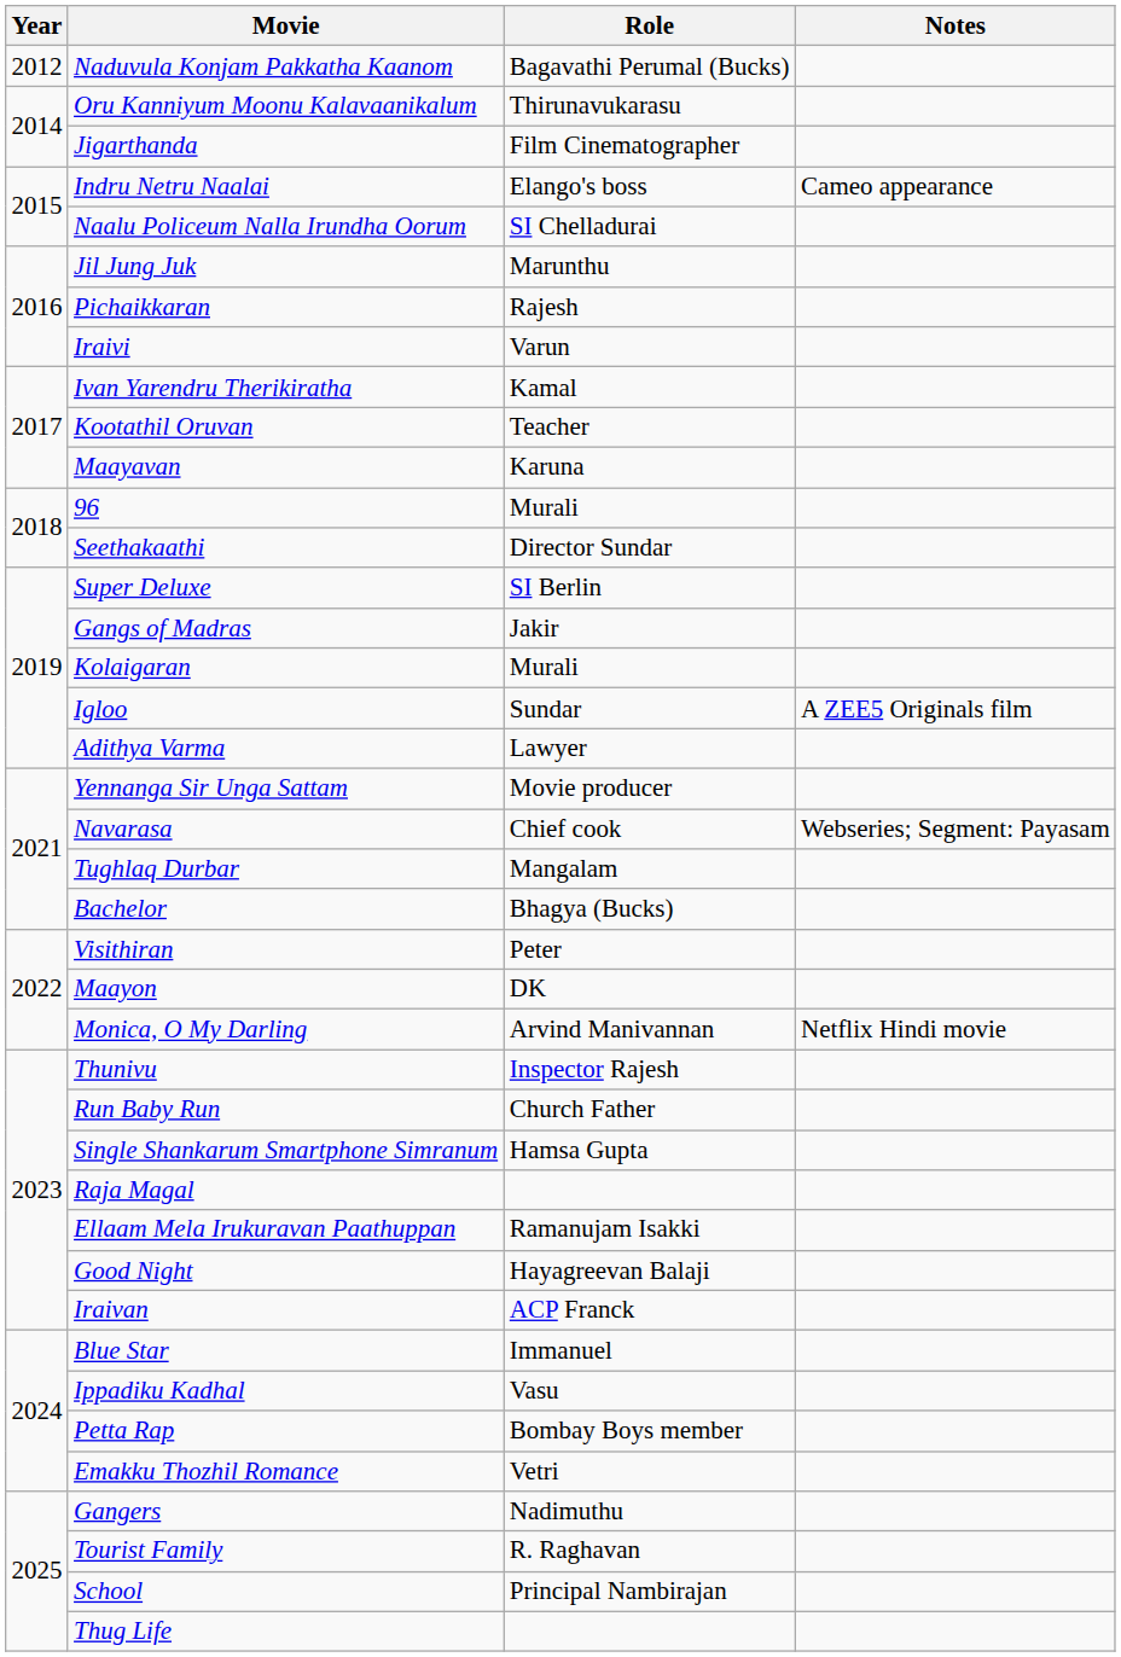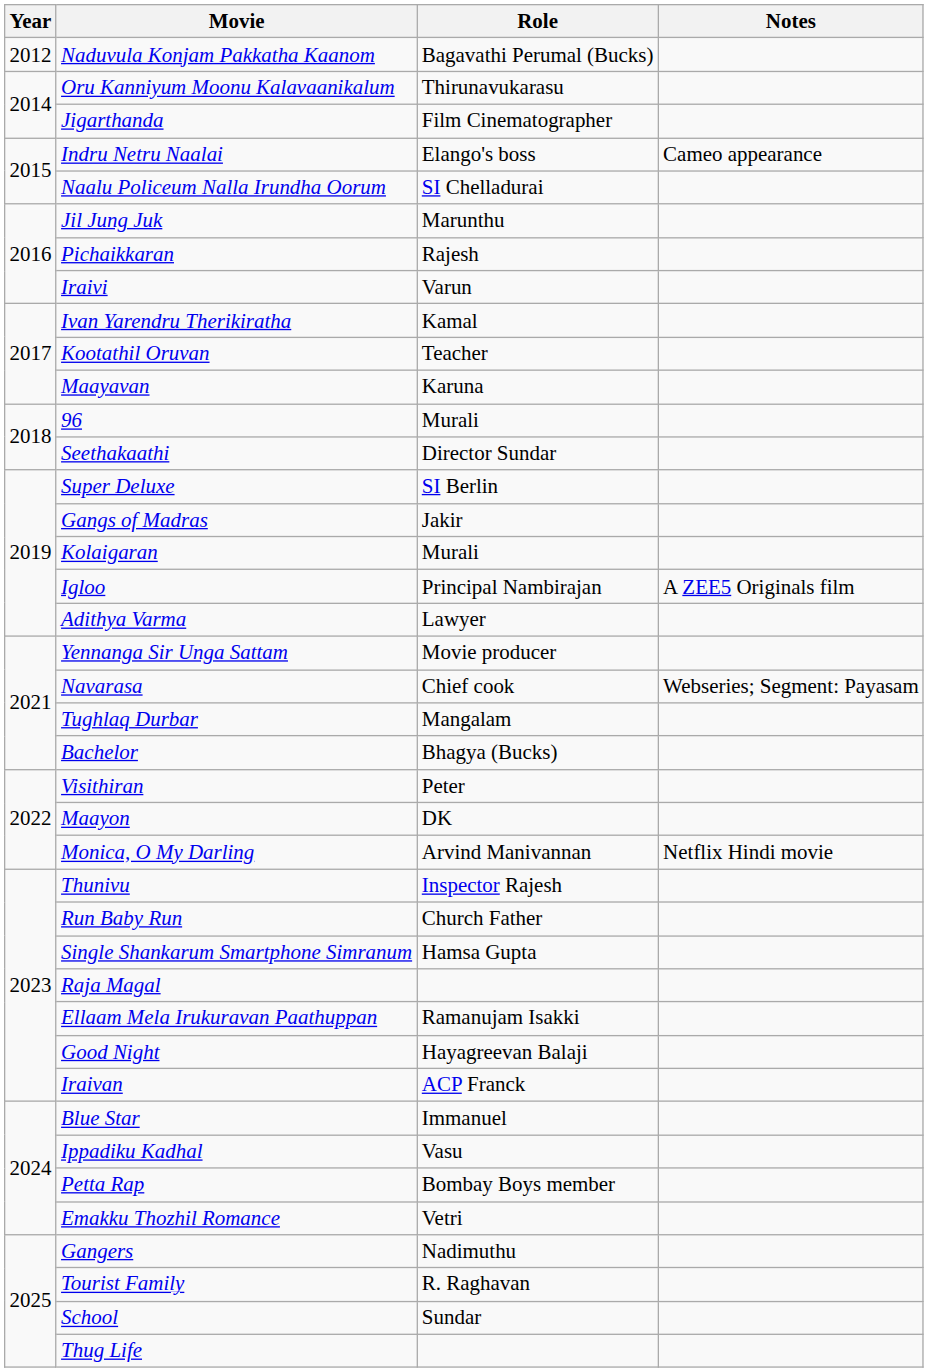 <table class="wikitable sortable">
 <tr>
 <th>Year</th>
 <th>Movie</th>
 <th>Role</th>
 <th>Notes</th>
 </tr>
 <tr>
 <td>2012</td>
 <td><em> <a href='#'>Naduvula Konjam Pakkatha Kaanom</a></em></td>
 <td>Bagavathi Perumal (Bucks)</td>
 <td></td>
 </tr>
 <tr>
 <td rowspan="2">2014</td>
 <td><em><a href='#'>Oru Kanniyum Moonu Kalavaanikalum</a></em></td>
 <td>Thirunavukarasu</td>
 <td></td>
 </tr>
 <tr>
 <td><em><a href='#'>Jigarthanda</a></em></td>
 <td>Film Cinematographer</td>
 <td></td>
 </tr>
 <tr>
 <td rowspan="2">2015</td>
 <td><em><a href='#'>Indru Netru Naalai</a></em></td>
 <td>Elango's boss</td>
 <td>Cameo appearance</td>
 </tr>
 <tr>
 <td><em><a href='#'>Naalu Policeum Nalla Irundha Oorum</a></em></td>
 <td><a href='#'>SI</a> Chelladurai</td>
 <td></td>
 </tr>
 <tr>
 <td rowspan="3">2016</td>
 <td><em><a href='#'>Jil Jung Juk</a></em></td>
 <td>Marunthu</td>
 <td></td>
 </tr>
 <tr>
 <td><em><a href='#'>Pichaikkaran</a></em></td>
 <td>Rajesh</td>
 <td></td>
 </tr>
 <tr>
 <td><em><a href='#'>Iraivi</a></em></td>
 <td>Varun</td>
 <td></td>
 </tr>
 <tr>
 <td rowspan="3">2017</td>
 <td><em><a href='#'>Ivan Yarendru Therikiratha</a></em></td>
 <td>Kamal</td>
 <td></td>
 </tr>
 <tr>
 <td><em><a href='#'>Kootathil Oruvan</a></em></td>
 <td>Teacher</td>
 <td></td>
 </tr>
 <tr>
 <td><em><a href='#'>Maayavan</a></em></td>
 <td>Karuna</td>
 <td></td>
 </tr>
 <tr>
 <td rowspan="2">2018</td>
 <td><em><a href='#'>96</a></em></td>
 <td>Murali</td>
 <td></td>
 </tr>
 <tr>
 <td><em><a href='#'>Seethakaathi</a></em></td>
 <td>Director Sundar</td>
 <td></td>
 </tr>
 <tr>
 <td rowspan="5">2019</td>
 <td><em><a href='#'>Super Deluxe</a></em></td>
 <td><a href='#'>SI</a> Berlin</td>
 <td></td>
 </tr>
 <tr>
 <td><em><a href='#'>Gangs of Madras</a></em></td>
 <td>Jakir</td>
 <td></td>
 </tr>
 <tr>
 <td><em><a href='#'>Kolaigaran</a></em></td>
 <td>Murali</td>
 <td></td>
 </tr>
 <tr>
 <td><em><a href='#'>Igloo</a></em></td>
-<td>Sundar</td>
+<td>Principal Nambirajan</td>
 <td>A <a href='#'>ZEE5</a> Originals film</td>
 </tr>
 <tr>
 <td><em><a href='#'>Adithya Varma</a></em></td>
 <td>Lawyer</td>
 <td></td>
 </tr>
 <tr>
 <td rowspan="4">2021</td>
 <td><em><a href='#'>Yennanga Sir Unga Sattam</a></em></td>
 <td>Movie producer</td>
 <td></td>
 </tr>
 <tr>
 <td><em><a href='#'>Navarasa</a></em></td>
 <td>Chief cook</td>
 <td>Webseries; Segment: Payasam</td>
 </tr>
 <tr>
 <td><em><a href='#'>Tughlaq Durbar</a></em></td>
 <td>Mangalam</td>
 <td></td>
 </tr>
 <tr>
 <td><em><a href='#'>Bachelor</a></em></td>
 <td>Bhagya (Bucks)</td>
 <td></td>
 </tr>
 <tr>
 <td rowspan="3">2022</td>
 <td><em><a href='#'>Visithiran</a></em></td>
 <td>Peter</td>
 <td></td>
 </tr>
 <tr>
 <td><em><a href='#'>Maayon</a></em></td>
 <td>DK</td>
 <td></td>
 </tr>
 <tr>
 <td><em><a href='#'>Monica, O My Darling</a></em></td>
 <td>Arvind Manivannan</td>
 <td>Netflix Hindi movie</td>
 </tr>
 <tr>
 <td rowspan="7">2023</td>
 <td><em><a href='#'>Thunivu</a></em></td>
 <td><a href='#'>Inspector</a> Rajesh</td>
 <td></td>
 </tr>
 <tr>
 <td><em><a href='#'>Run Baby Run</a></em></td>
 <td>Church Father</td>
 <td></td>
 </tr>
 <tr>
 <td><em><a href='#'>Single Shankarum Smartphone Simranum</a></em></td>
 <td>Hamsa Gupta</td>
 </tr>
 <tr>
 <td><em><a href='#'>Raja Magal</a></em></td>
 <td></td>
 <td></td>
 </tr>
 <tr>
 <td><em><a href='#'>Ellaam Mela Irukuravan Paathuppan</a></em></td>
 <td>Ramanujam Isakki</td>
 <td></td>
 </tr>
 <tr>
 <td><em><a href='#'>Good Night</a></em></td>
 <td>Hayagreevan Balaji</td>
 <td></td>
 </tr>
 <tr>
 <td><em><a href='#'>Iraivan</a></em></td>
 <td><a href='#'>ACP</a> Franck</td>
 <td></td>
 </tr>
 <tr>
 <td rowspan="4">2024</td>
 <td><em><a href='#'>Blue Star</a></em></td>
 <td>Immanuel</td>
 <td></td>
 </tr>
 <tr>
 <td><em><a href='#'>Ippadiku Kadhal</a></em></td>
 <td>Vasu</td>
 <td></td>
 </tr>
 <tr>
 <td><em><a href='#'>Petta Rap</a></em></td>
 <td>Bombay Boys member</td>
 <td></td>
 </tr>
 <tr>
 <td><em><a href='#'>Emakku Thozhil Romance</a></em></td>
 <td>Vetri</td>
 <td></td>
 </tr>
 <tr>
 <td rowspan="4">2025</td>
 <td><em><a href='#'>Gangers</a></em></td>
 <td>Nadimuthu</td>
 <td></td>
 </tr>
 <tr>
 <td><em><a href='#'>Tourist Family</a></em></td>
 <td>R. Raghavan</td>
 <td></td>
 </tr>
 <tr>
 <td><em><a href='#'>School</a></em></td>
-<td>Principal Nambirajan</td>
+<td>Sundar</td>
 <td></td>
 </tr>
 <tr>
 <td><em><a href='#'>Thug Life</a></em></td>
 <td></td>
 <td></td>
 </tr>
 </table>
